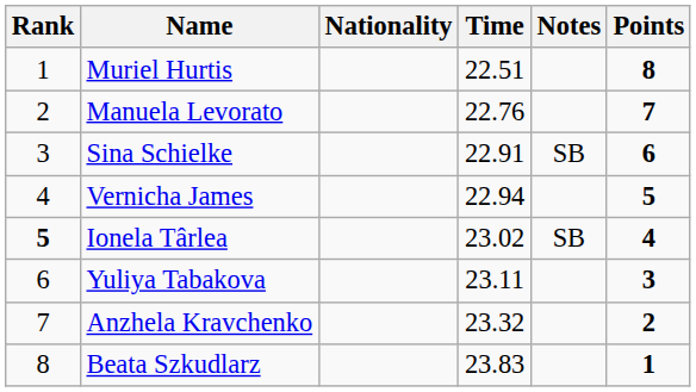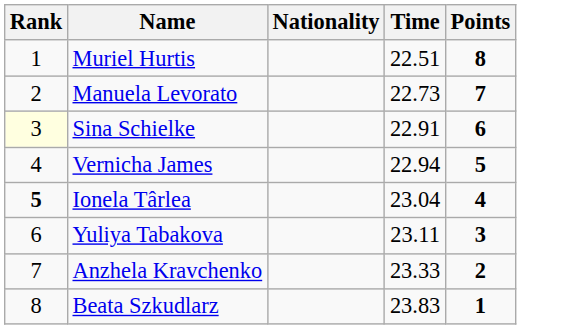 <table class="wikitable sortable" style="text-align:center">
 <tr>
 <th>Rank</th>
 <th>Name</th>
 <th>Nationality</th>
 <th>Time</th>
-<th>Notes</th>
 <th>Points</th>
 </tr>
 <tr>
 <td>1</td>
 <td align=left><a href='#'>Muriel Hurtis</a></td>
 <td align=left></td>
 <td>22.51</td>
-<td></td>
 <td><strong>8</strong></td>
 </tr>
 <tr>
 <td>2</td>
 <td align=left><a href='#'>Manuela Levorato</a></td>
 <td align=left></td>
-<td>22.76</td>
-<td></td>
+<td>22.73</td>
 <td><strong>7</strong></td>
 </tr>
 <tr>
-<td>3</td>
+<td style="background: lightyellow;">3</td>
 <td align=left><a href='#'>Sina Schielke</a></td>
 <td align=left></td>
 <td>22.91</td>
-<td>SB</td>
 <td><strong>6</strong></td>
 </tr>
 <tr>
 <td>4</td>
 <td align=left><a href='#'>Vernicha James</a></td>
 <td align=left></td>
 <td>22.94</td>
-<td></td>
 <td><strong>5</strong></td>
 </tr>
 <tr>
 <td><strong>5</strong></td>
 <td align=left><a href='#'>Ionela Târlea</a></td>
 <td align=left></td>
-<td>23.02</td>
-<td>SB</td>
+<td>23.04</td>
 <td><strong>4</strong></td>
 </tr>
 <tr>
 <td>6</td>
 <td align=left><a href='#'>Yuliya Tabakova</a></td>
 <td align=left></td>
 <td>23.11</td>
-<td></td>
 <td><strong>3</strong></td>
 </tr>
 <tr>
 <td>7</td>
 <td align=left><a href='#'>Anzhela Kravchenko</a></td>
 <td align=left></td>
-<td>23.32</td>
-<td></td>
+<td>23.33</td>
 <td><strong>2</strong></td>
 </tr>
 <tr>
 <td>8</td>
 <td align=left><a href='#'>Beata Szkudlarz</a></td>
 <td align=left></td>
 <td>23.83</td>
-<td></td>
 <td><strong>1</strong></td>
 </tr>
 </table>
